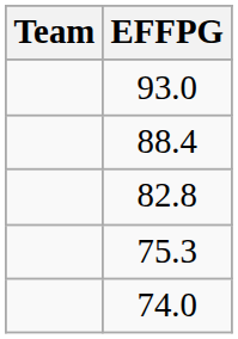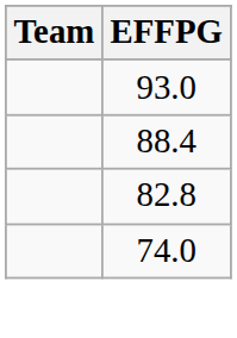 <table class=wikitable>
 <tr>
 <th>Team</th>
 <th>EFFPG</th>
 </tr>
 <tr>
 <td></td>
 <td align=center>93.0</td>
 </tr>
 <tr>
 <td></td>
 <td align=center>88.4</td>
 </tr>
 <tr>
 <td></td>
 <td align=center>82.8</td>
 </tr>
 <tr>
 <td></td>
-<td align=center>75.3</td>
-</tr>
-<tr>
-<td></td>
 <td align=center>74.0</td>
 </tr>
 </table>
